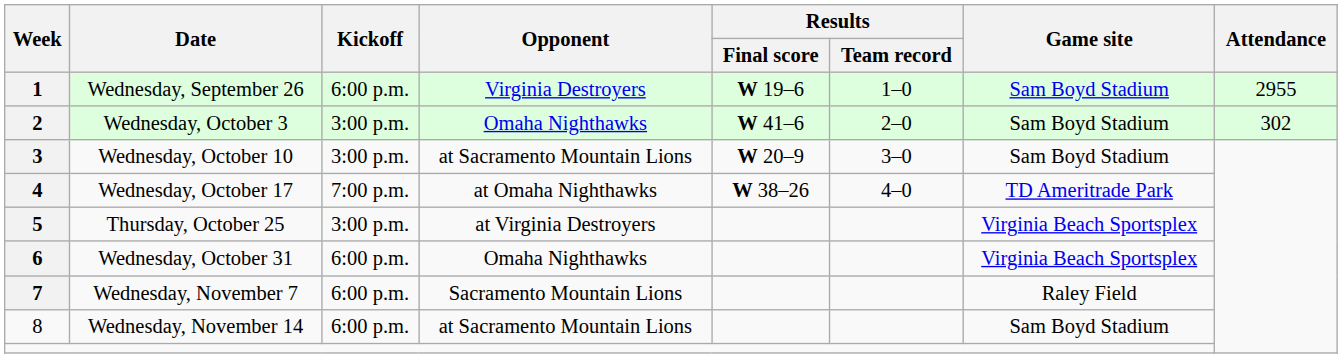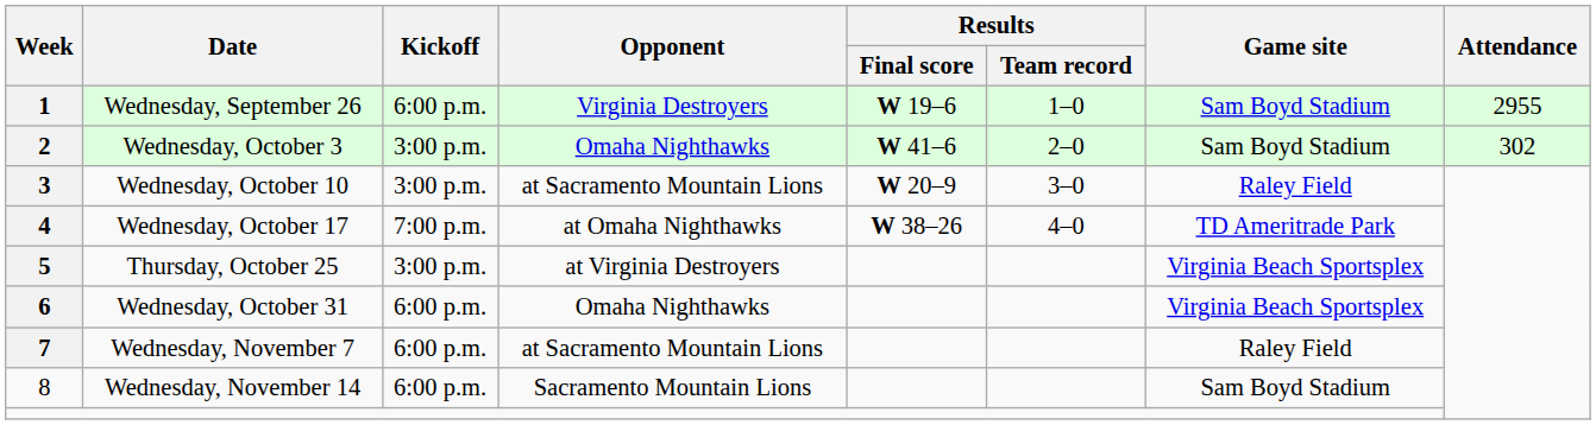 <table class="wikitable" style="font-size:95%; text-align:center; width:65em">
 <tr>
 <th rowspan="2">Week</th>
 <th rowspan="2">Date</th>
 <th rowspan="2">Kickoff</th>
 <th rowspan="2">Opponent</th>
 <th colspan="2">Results</th>
 <th rowspan="2">Game site</th>
 <th rowspan="2">Attendance</th>
 </tr>
 <tr>
 <th>Final score</th>
 <th>Team record</th>
 </tr>
 <tr bgcolor="#DDFFDD">
 <th>1</th>
 <td>Wednesday, September 26</td>
 <td>6:00 p.m.</td>
 <td><a href='#'>Virginia Destroyers</a></td>
 <td><strong>W</strong> 19–6</td>
 <td>1–0</td>
 <td><a href='#'>Sam Boyd Stadium</a></td>
 <td>2955</td>
 </tr>
 <tr bgcolor="DDFFDD">
 <th>2</th>
 <td>Wednesday, October 3</td>
 <td>3:00 p.m.</td>
 <td><a href='#'>Omaha Nighthawks</a></td>
 <td><strong>W</strong> 41–6</td>
 <td>2–0</td>
 <td>Sam Boyd Stadium</td>
 <td>302</td>
 </tr>
 <tr>
 <th>3</th>
 <td>Wednesday, October 10</td>
 <td>3:00 p.m.</td>
 <td>at Sacramento Mountain Lions</td>
 <td><strong>W</strong> 20–9</td>
 <td>3–0</td>
-<td>Sam Boyd Stadium</td>
+<td><a href='#'>Raley Field</a></td>
 </tr>
 <tr>
 <th>4</th>
 <td>Wednesday, October 17</td>
 <td>7:00 p.m.</td>
 <td>at Omaha Nighthawks</td>
 <td><strong>W</strong> 38–26</td>
 <td>4–0</td>
 <td><a href='#'>TD Ameritrade Park</a></td>
 </tr>
 <tr>
 <th>5</th>
 <td>Thursday, October 25</td>
 <td>3:00 p.m.</td>
 <td>at Virginia Destroyers</td>
 <td></td>
 <td></td>
 <td><a href='#'>Virginia Beach Sportsplex</a></td>
 </tr>
 <tr>
 <th>6</th>
 <td>Wednesday, October 31</td>
 <td>6:00 p.m.</td>
 <td>Omaha Nighthawks</td>
 <td></td>
 <td></td>
 <td><a href='#'>Virginia Beach Sportsplex</a></td>
 </tr>
 <tr>
 <th>7</th>
 <td>Wednesday, November 7</td>
 <td>6:00 p.m.</td>
-<td>Sacramento Mountain Lions</td>
+<td>at Sacramento Mountain Lions</td>
 <td></td>
 <td></td>
 <td>Raley Field</td>
 </tr>
 <tr>
 <td>8</td>
 <td>Wednesday, November 14</td>
 <td>6:00 p.m.</td>
-<td>at Sacramento Mountain Lions</td>
+<td>Sacramento Mountain Lions</td>
 <td></td>
 <td></td>
 <td>Sam Boyd Stadium</td>
 </tr>
 <tr>
 <td colspan="7"></td>
 </tr>
 </table>
